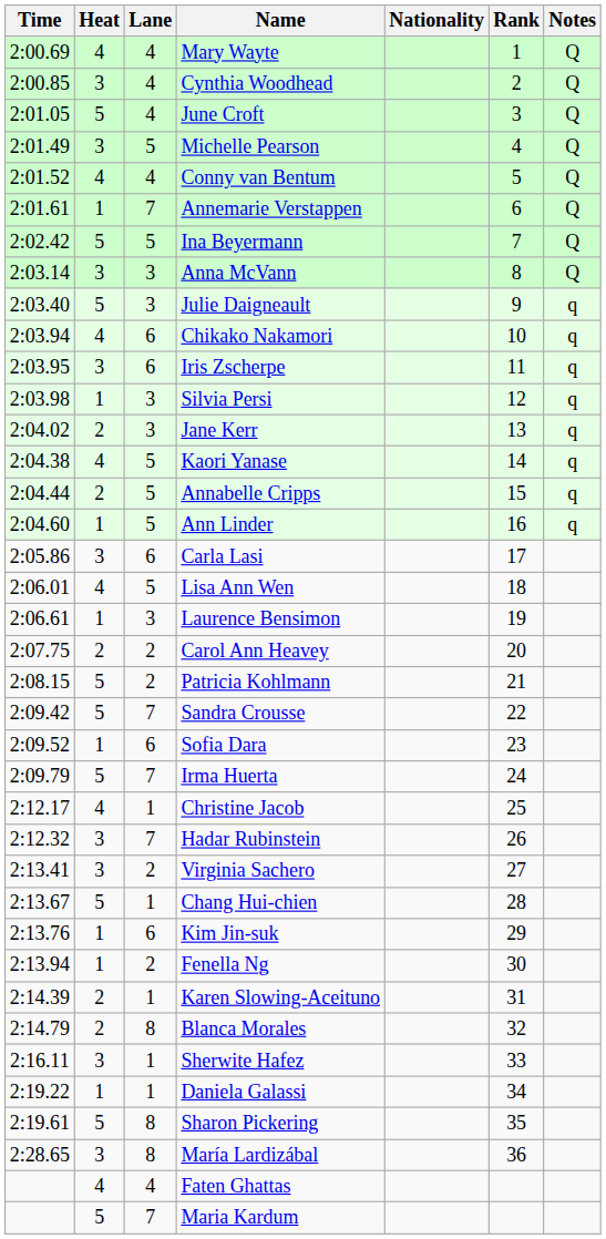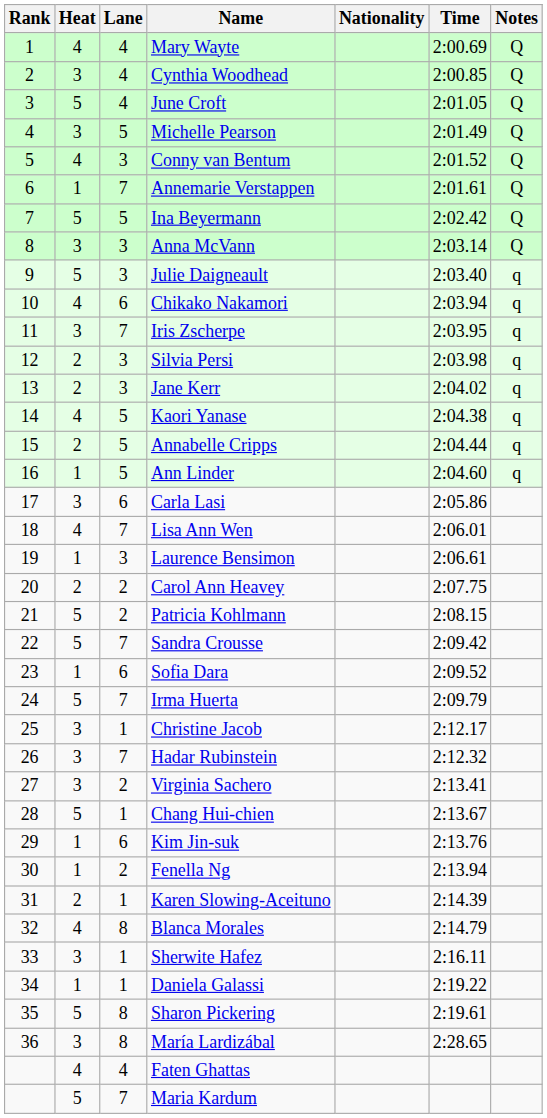 <table class="wikitable sortable" style="text-align:center">
 <tr>
-<th>Time</th>
+<th>Rank</th>
 <th>Heat</th>
 <th>Lane</th>
 <th>Name</th>
 <th>Nationality</th>
-<th>Rank</th>
+<th>Time</th>
 <th>Notes</th>
 </tr>
 <tr bgcolor=#cfc>
-<td>2:00.69</td>
+<td>1</td>
 <td>4</td>
 <td>4</td>
 <td align=left><a href='#'>Mary Wayte</a></td>
 <td align=left></td>
-<td>1</td>
+<td>2:00.69</td>
 <td>Q</td>
 </tr>
 <tr bgcolor=#cfc>
-<td>2:00.85</td>
+<td>2</td>
 <td>3</td>
 <td>4</td>
 <td align=left><a href='#'>Cynthia Woodhead</a></td>
 <td align=left></td>
-<td>2</td>
+<td>2:00.85</td>
 <td>Q</td>
 </tr>
 <tr bgcolor=#cfc>
-<td>2:01.05</td>
+<td>3</td>
 <td>5</td>
 <td>4</td>
 <td align=left><a href='#'>June Croft</a></td>
 <td align=left></td>
-<td>3</td>
+<td>2:01.05</td>
 <td>Q</td>
 </tr>
 <tr bgcolor=#cfc>
-<td>2:01.49</td>
+<td>4</td>
 <td>3</td>
 <td>5</td>
 <td align=left><a href='#'>Michelle Pearson</a></td>
 <td align=left></td>
-<td>4</td>
+<td>2:01.49</td>
 <td>Q</td>
 </tr>
 <tr bgcolor=#cfc>
-<td>2:01.52</td>
+<td>5</td>
 <td>4</td>
-<td>4</td>
+<td>3</td>
 <td align=left><a href='#'>Conny van Bentum</a></td>
 <td align=left></td>
-<td>5</td>
+<td>2:01.52</td>
 <td>Q</td>
 </tr>
 <tr bgcolor=#cfc>
-<td>2:01.61</td>
+<td>6</td>
 <td>1</td>
 <td>7</td>
 <td align=left><a href='#'>Annemarie Verstappen</a></td>
 <td align=left></td>
-<td>6</td>
+<td>2:01.61</td>
 <td>Q</td>
 </tr>
 <tr bgcolor=#cfc>
-<td>2:02.42</td>
+<td>7</td>
 <td>5</td>
 <td>5</td>
 <td align=left><a href='#'>Ina Beyermann</a></td>
 <td align=left></td>
-<td>7</td>
+<td>2:02.42</td>
 <td>Q</td>
 </tr>
 <tr bgcolor=#cfc>
-<td>2:03.14</td>
+<td>8</td>
 <td>3</td>
 <td>3</td>
 <td align=left><a href='#'>Anna McVann</a></td>
 <td align=left></td>
-<td>8</td>
+<td>2:03.14</td>
 <td>Q</td>
 </tr>
 <tr bgcolor=e5ffe5>
-<td>2:03.40</td>
+<td>9</td>
 <td>5</td>
 <td>3</td>
 <td align=left><a href='#'>Julie Daigneault</a></td>
 <td align=left></td>
-<td>9</td>
+<td>2:03.40</td>
 <td>q</td>
 </tr>
 <tr bgcolor=e5ffe5>
-<td>2:03.94</td>
+<td>10</td>
 <td>4</td>
 <td>6</td>
 <td align=left><a href='#'>Chikako Nakamori</a></td>
 <td align=left></td>
-<td>10</td>
+<td>2:03.94</td>
 <td>q</td>
 </tr>
 <tr bgcolor=e5ffe5>
-<td>2:03.95</td>
+<td>11</td>
 <td>3</td>
-<td>6</td>
+<td>7</td>
 <td align=left><a href='#'>Iris Zscherpe</a></td>
 <td align=left></td>
-<td>11</td>
+<td>2:03.95</td>
 <td>q</td>
 </tr>
 <tr bgcolor=e5ffe5>
-<td>2:03.98</td>
-<td>1</td>
+<td>12</td>
+<td>2</td>
 <td>3</td>
 <td align=left><a href='#'>Silvia Persi</a></td>
 <td align=left></td>
-<td>12</td>
+<td>2:03.98</td>
 <td>q</td>
 </tr>
 <tr bgcolor=e5ffe5>
-<td>2:04.02</td>
+<td>13</td>
 <td>2</td>
 <td>3</td>
 <td align=left><a href='#'>Jane Kerr</a></td>
 <td align=left></td>
-<td>13</td>
+<td>2:04.02</td>
 <td>q</td>
 </tr>
 <tr bgcolor=e5ffe5>
-<td>2:04.38</td>
+<td>14</td>
 <td>4</td>
 <td>5</td>
 <td align=left><a href='#'>Kaori Yanase</a></td>
 <td align=left></td>
-<td>14</td>
+<td>2:04.38</td>
 <td>q</td>
 </tr>
 <tr bgcolor=e5ffe5>
-<td>2:04.44</td>
+<td>15</td>
 <td>2</td>
 <td>5</td>
 <td align=left><a href='#'>Annabelle Cripps</a></td>
 <td align=left></td>
-<td>15</td>
+<td>2:04.44</td>
 <td>q</td>
 </tr>
 <tr bgcolor=e5ffe5>
-<td>2:04.60</td>
+<td>16</td>
 <td>1</td>
 <td>5</td>
 <td align=left><a href='#'>Ann Linder</a></td>
 <td align=left></td>
-<td>16</td>
+<td>2:04.60</td>
 <td>q</td>
 </tr>
 <tr>
-<td>2:05.86</td>
+<td>17</td>
 <td>3</td>
 <td>6</td>
 <td align=left><a href='#'>Carla Lasi</a></td>
 <td align=left></td>
-<td>17</td>
+<td>2:05.86</td>
 <td></td>
 </tr>
 <tr>
-<td>2:06.01</td>
+<td>18</td>
 <td>4</td>
-<td>5</td>
+<td>7</td>
 <td align=left><a href='#'>Lisa Ann Wen</a></td>
 <td align=left></td>
-<td>18</td>
+<td>2:06.01</td>
 <td></td>
 </tr>
 <tr>
-<td>2:06.61</td>
+<td>19</td>
 <td>1</td>
 <td>3</td>
 <td align=left><a href='#'>Laurence Bensimon</a></td>
 <td align=left></td>
-<td>19</td>
+<td>2:06.61</td>
 <td></td>
 </tr>
 <tr>
-<td>2:07.75</td>
+<td>20</td>
 <td>2</td>
 <td>2</td>
 <td align=left><a href='#'>Carol Ann Heavey</a></td>
 <td align=left></td>
-<td>20</td>
+<td>2:07.75</td>
 <td></td>
 </tr>
 <tr>
-<td>2:08.15</td>
+<td>21</td>
 <td>5</td>
 <td>2</td>
 <td align=left><a href='#'>Patricia Kohlmann</a></td>
 <td align=left></td>
-<td>21</td>
+<td>2:08.15</td>
 <td></td>
 </tr>
 <tr>
-<td>2:09.42</td>
+<td>22</td>
 <td>5</td>
 <td>7</td>
 <td align=left><a href='#'>Sandra Crousse</a></td>
 <td align=left></td>
-<td>22</td>
+<td>2:09.42</td>
 <td></td>
 </tr>
 <tr>
-<td>2:09.52</td>
+<td>23</td>
 <td>1</td>
 <td>6</td>
 <td align=left><a href='#'>Sofia Dara</a></td>
 <td align=left></td>
-<td>23</td>
+<td>2:09.52</td>
 <td></td>
 </tr>
 <tr>
-<td>2:09.79</td>
+<td>24</td>
 <td>5</td>
 <td>7</td>
 <td align=left><a href='#'>Irma Huerta</a></td>
 <td align=left></td>
-<td>24</td>
+<td>2:09.79</td>
 <td></td>
 </tr>
 <tr>
-<td>2:12.17</td>
-<td>4</td>
+<td>25</td>
+<td>3</td>
 <td>1</td>
 <td align=left><a href='#'>Christine Jacob</a></td>
 <td align=left></td>
-<td>25</td>
+<td>2:12.17</td>
 <td></td>
 </tr>
 <tr>
-<td>2:12.32</td>
+<td>26</td>
 <td>3</td>
 <td>7</td>
 <td align=left><a href='#'>Hadar Rubinstein</a></td>
 <td align=left></td>
-<td>26</td>
+<td>2:12.32</td>
 <td></td>
 </tr>
 <tr>
-<td>2:13.41</td>
+<td>27</td>
 <td>3</td>
 <td>2</td>
 <td align=left><a href='#'>Virginia Sachero</a></td>
 <td align=left></td>
-<td>27</td>
+<td>2:13.41</td>
 <td></td>
 </tr>
 <tr>
-<td>2:13.67</td>
+<td>28</td>
 <td>5</td>
 <td>1</td>
 <td align=left><a href='#'>Chang Hui-chien</a></td>
 <td align=left></td>
-<td>28</td>
+<td>2:13.67</td>
 <td></td>
 </tr>
 <tr>
-<td>2:13.76</td>
+<td>29</td>
 <td>1</td>
 <td>6</td>
 <td align=left><a href='#'>Kim Jin-suk</a></td>
 <td align=left></td>
-<td>29</td>
+<td>2:13.76</td>
 <td></td>
 </tr>
 <tr>
-<td>2:13.94</td>
+<td>30</td>
 <td>1</td>
 <td>2</td>
 <td align=left><a href='#'>Fenella Ng</a></td>
 <td align=left></td>
-<td>30</td>
+<td>2:13.94</td>
 <td></td>
 </tr>
 <tr>
-<td>2:14.39</td>
+<td>31</td>
 <td>2</td>
 <td>1</td>
 <td align=left><a href='#'>Karen Slowing-Aceituno</a></td>
 <td align=left></td>
-<td>31</td>
+<td>2:14.39</td>
 <td></td>
 </tr>
 <tr>
-<td>2:14.79</td>
-<td>2</td>
+<td>32</td>
+<td>4</td>
 <td>8</td>
 <td align=left><a href='#'>Blanca Morales</a></td>
 <td align=left></td>
-<td>32</td>
+<td>2:14.79</td>
 <td></td>
 </tr>
 <tr>
-<td>2:16.11</td>
+<td>33</td>
 <td>3</td>
 <td>1</td>
 <td align=left><a href='#'>Sherwite Hafez</a></td>
 <td align=left></td>
-<td>33</td>
+<td>2:16.11</td>
 <td></td>
 </tr>
 <tr>
-<td>2:19.22</td>
+<td>34</td>
 <td>1</td>
 <td>1</td>
 <td align=left><a href='#'>Daniela Galassi</a></td>
 <td align=left></td>
-<td>34</td>
+<td>2:19.22</td>
 <td></td>
 </tr>
 <tr>
-<td>2:19.61</td>
+<td>35</td>
 <td>5</td>
 <td>8</td>
 <td align=left><a href='#'>Sharon Pickering</a></td>
 <td align=left></td>
-<td>35</td>
+<td>2:19.61</td>
 <td></td>
 </tr>
 <tr>
-<td>2:28.65</td>
+<td>36</td>
 <td>3</td>
 <td>8</td>
 <td align=left><a href='#'>María Lardizábal</a></td>
 <td align=left></td>
-<td>36</td>
+<td>2:28.65</td>
 <td></td>
 </tr>
 <tr>
 <td></td>
 <td>4</td>
 <td>4</td>
 <td align=left><a href='#'>Faten Ghattas</a></td>
 <td align=left></td>
 <td></td>
 <td></td>
 </tr>
 <tr>
 <td></td>
 <td>5</td>
 <td>7</td>
 <td align=left><a href='#'>Maria Kardum</a></td>
 <td align=left></td>
 <td></td>
 <td></td>
 </tr>
 </table>
